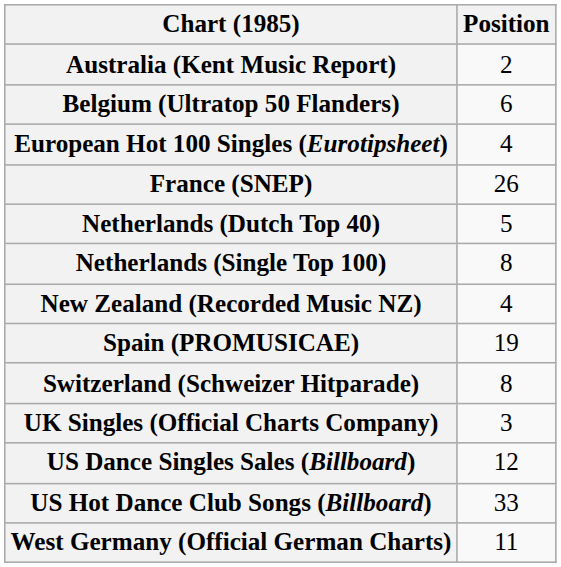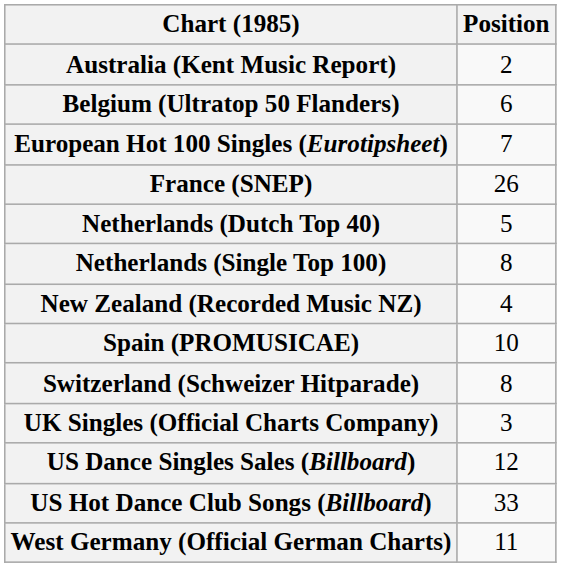 <table class="wikitable sortable plainrowheaders" style="text-align:center">
 <tr>
 <th>Chart (1985)</th>
 <th>Position</th>
 </tr>
 <tr>
 <th scope="row">Australia (Kent Music Report)<br></th>
 <td>2</td>
 </tr>
 <tr>
 <th scope="row">Belgium (Ultratop 50 Flanders)</th>
 <td>6</td>
 </tr>
 <tr>
 <th scope="row">European Hot 100 Singles (<em>Eurotipsheet</em>)</th>
-<td>4</td>
+<td>7</td>
 </tr>
 <tr>
 <th scope="row">France (SNEP)</th>
 <td>26</td>
 </tr>
 <tr>
 <th scope="row">Netherlands (Dutch Top 40)</th>
 <td>5</td>
 </tr>
 <tr>
 <th scope="row">Netherlands (Single Top 100)</th>
 <td>8</td>
 </tr>
 <tr>
 <th scope="row">New Zealand (Recorded Music NZ)</th>
 <td>4</td>
 </tr>
 <tr>
 <th scope="row">Spain (PROMUSICAE)</th>
-<td>19</td>
+<td>10</td>
 </tr>
 <tr>
 <th scope="row">Switzerland (Schweizer Hitparade)</th>
 <td>8</td>
 </tr>
 <tr>
 <th scope="row">UK Singles (Official Charts Company)</th>
 <td>3</td>
 </tr>
 <tr>
 <th scope="row">US Dance Singles Sales (<em>Billboard</em>)<br></th>
 <td>12</td>
 </tr>
 <tr>
 <th scope="row">US Hot Dance Club Songs (<em>Billboard</em>)<br></th>
 <td>33</td>
 </tr>
 <tr>
 <th scope="row">West Germany (Official German Charts)</th>
 <td>11</td>
 </tr>
 </table>
